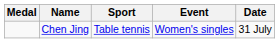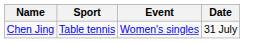 <table class="wikitable sortable" style="font-size:90%">
 <tr>
-<th>Medal</th>
 <th>Name</th>
 <th>Sport</th>
 <th>Event</th>
 <th>Date</th>
 </tr>
 <tr>
-<td></td>
 <td><a href='#'>Chen Jing</a></td>
 <td><a href='#'>Table tennis</a></td>
 <td><a href='#'>Women's singles</a></td>
 <td>31 July</td>
 </tr>
 </table>
